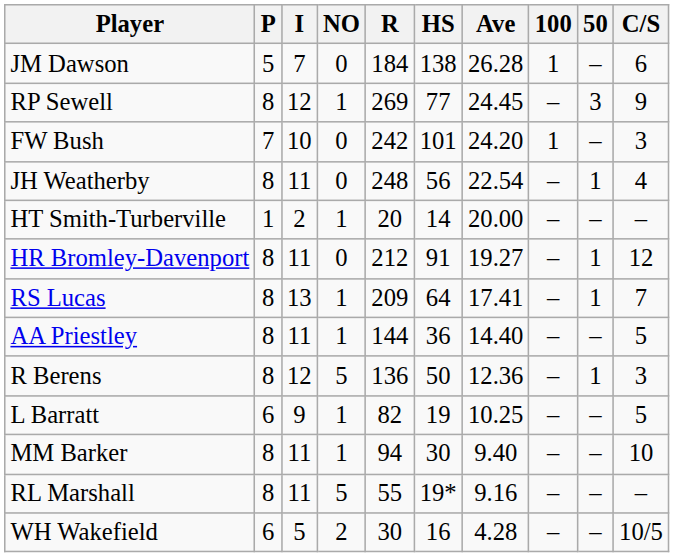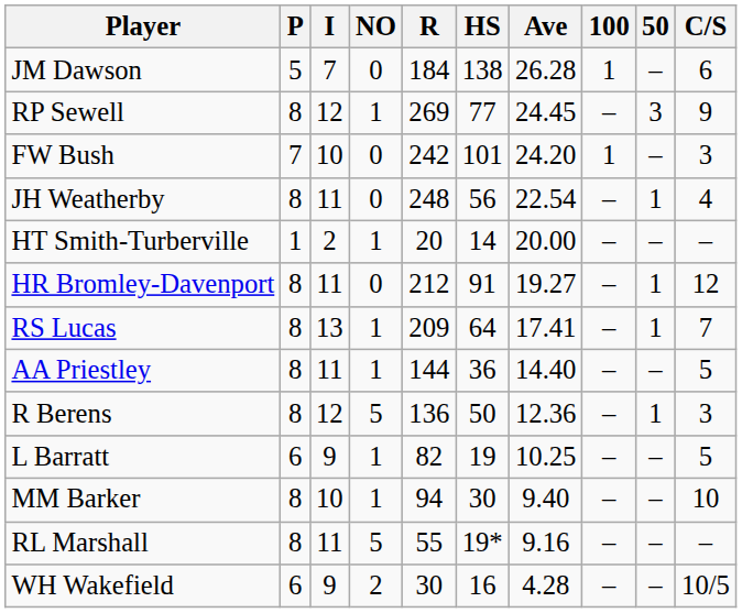 <table class="wikitable" style="text-align: center;">
 <tr>
 <th align=left>Player</th>
 <th>P</th>
 <th>I</th>
 <th>NO</th>
 <th>R</th>
 <th>HS</th>
 <th>Ave</th>
 <th>100</th>
 <th>50</th>
 <th>C/S</th>
 </tr>
 <tr>
 <td align=left>JM Dawson</td>
 <td>5</td>
 <td>7</td>
 <td>0</td>
 <td>184</td>
 <td>138</td>
 <td>26.28</td>
 <td>1</td>
 <td>–</td>
 <td>6</td>
 </tr>
 <tr>
 <td align=left>RP Sewell</td>
 <td>8</td>
 <td>12</td>
 <td>1</td>
 <td>269</td>
 <td>77</td>
 <td>24.45</td>
 <td>–</td>
 <td>3</td>
 <td>9</td>
 </tr>
 <tr>
 <td align=left>FW Bush</td>
 <td>7</td>
 <td>10</td>
 <td>0</td>
 <td>242</td>
 <td>101</td>
 <td>24.20</td>
 <td>1</td>
 <td>–</td>
 <td>3</td>
 </tr>
 <tr>
 <td align=left>JH Weatherby</td>
 <td>8</td>
 <td>11</td>
 <td>0</td>
 <td>248</td>
 <td>56</td>
 <td>22.54</td>
 <td>–</td>
 <td>1</td>
 <td>4</td>
 </tr>
 <tr>
 <td align=left>HT Smith-Turberville</td>
 <td>1</td>
 <td>2</td>
 <td>1</td>
 <td>20</td>
 <td>14</td>
 <td>20.00</td>
 <td>–</td>
 <td>–</td>
 <td>–</td>
 </tr>
 <tr>
 <td align=left><a href='#'>HR Bromley-Davenport</a></td>
 <td>8</td>
 <td>11</td>
 <td>0</td>
 <td>212</td>
 <td>91</td>
 <td>19.27</td>
 <td>–</td>
 <td>1</td>
 <td>12</td>
 </tr>
 <tr>
 <td align=left><a href='#'>RS Lucas</a></td>
 <td>8</td>
 <td>13</td>
 <td>1</td>
 <td>209</td>
 <td>64</td>
 <td>17.41</td>
 <td>–</td>
 <td>1</td>
 <td>7</td>
 </tr>
 <tr>
 <td align=left><a href='#'>AA Priestley</a></td>
 <td>8</td>
 <td>11</td>
 <td>1</td>
 <td>144</td>
 <td>36</td>
 <td>14.40</td>
 <td>–</td>
 <td>–</td>
 <td>5</td>
 </tr>
 <tr>
 <td align=left>R Berens</td>
 <td>8</td>
 <td>12</td>
 <td>5</td>
 <td>136</td>
 <td>50</td>
 <td>12.36</td>
 <td>–</td>
 <td>1</td>
 <td>3</td>
 </tr>
 <tr>
 <td align=left>L Barratt</td>
 <td>6</td>
 <td>9</td>
 <td>1</td>
 <td>82</td>
 <td>19</td>
 <td>10.25</td>
 <td>–</td>
 <td>–</td>
 <td>5</td>
 </tr>
 <tr>
 <td align=left>MM Barker</td>
 <td>8</td>
-<td>11</td>
+<td>10</td>
 <td>1</td>
 <td>94</td>
 <td>30</td>
 <td>9.40</td>
 <td>–</td>
 <td>–</td>
 <td>10</td>
 </tr>
 <tr>
 <td align=left>RL Marshall</td>
 <td>8</td>
 <td>11</td>
 <td>5</td>
 <td>55</td>
 <td>19*</td>
 <td>9.16</td>
 <td>–</td>
 <td>–</td>
 <td>–</td>
 </tr>
 <tr>
 <td align=left>WH Wakefield</td>
 <td>6</td>
-<td>5</td>
+<td>9</td>
 <td>2</td>
 <td>30</td>
 <td>16</td>
 <td>4.28</td>
 <td>–</td>
 <td>–</td>
 <td>10/5</td>
 </tr>
 </table>
